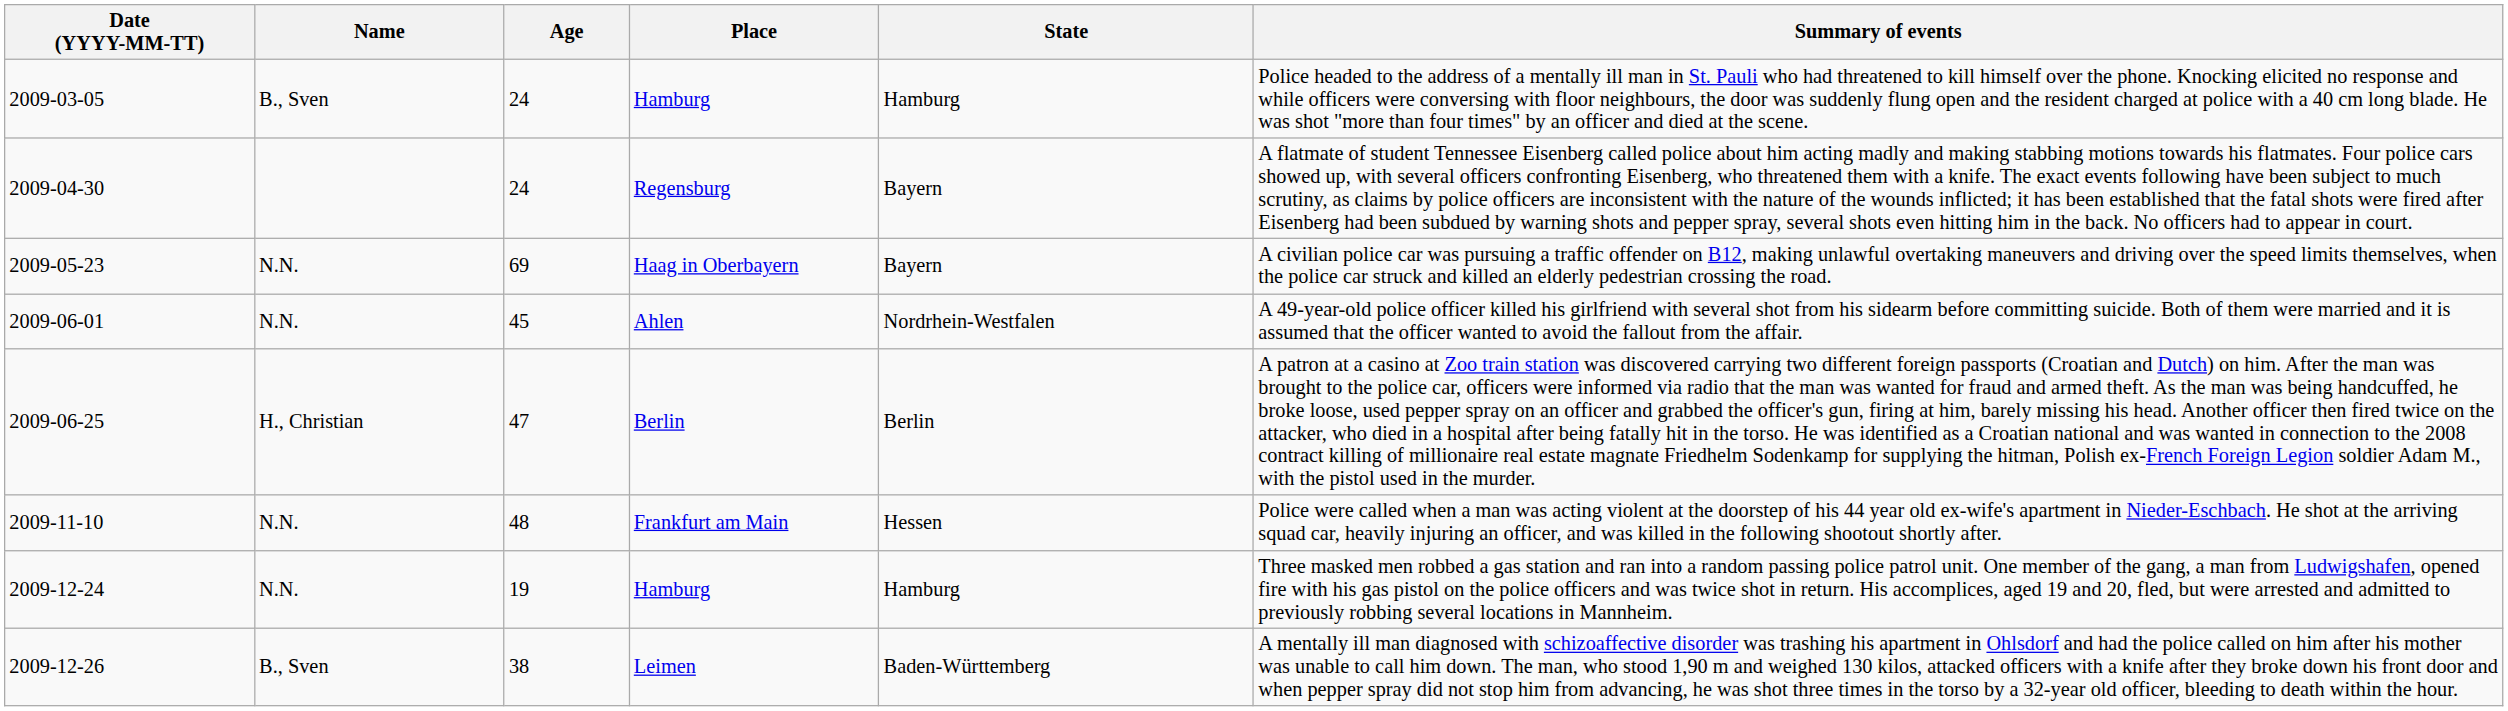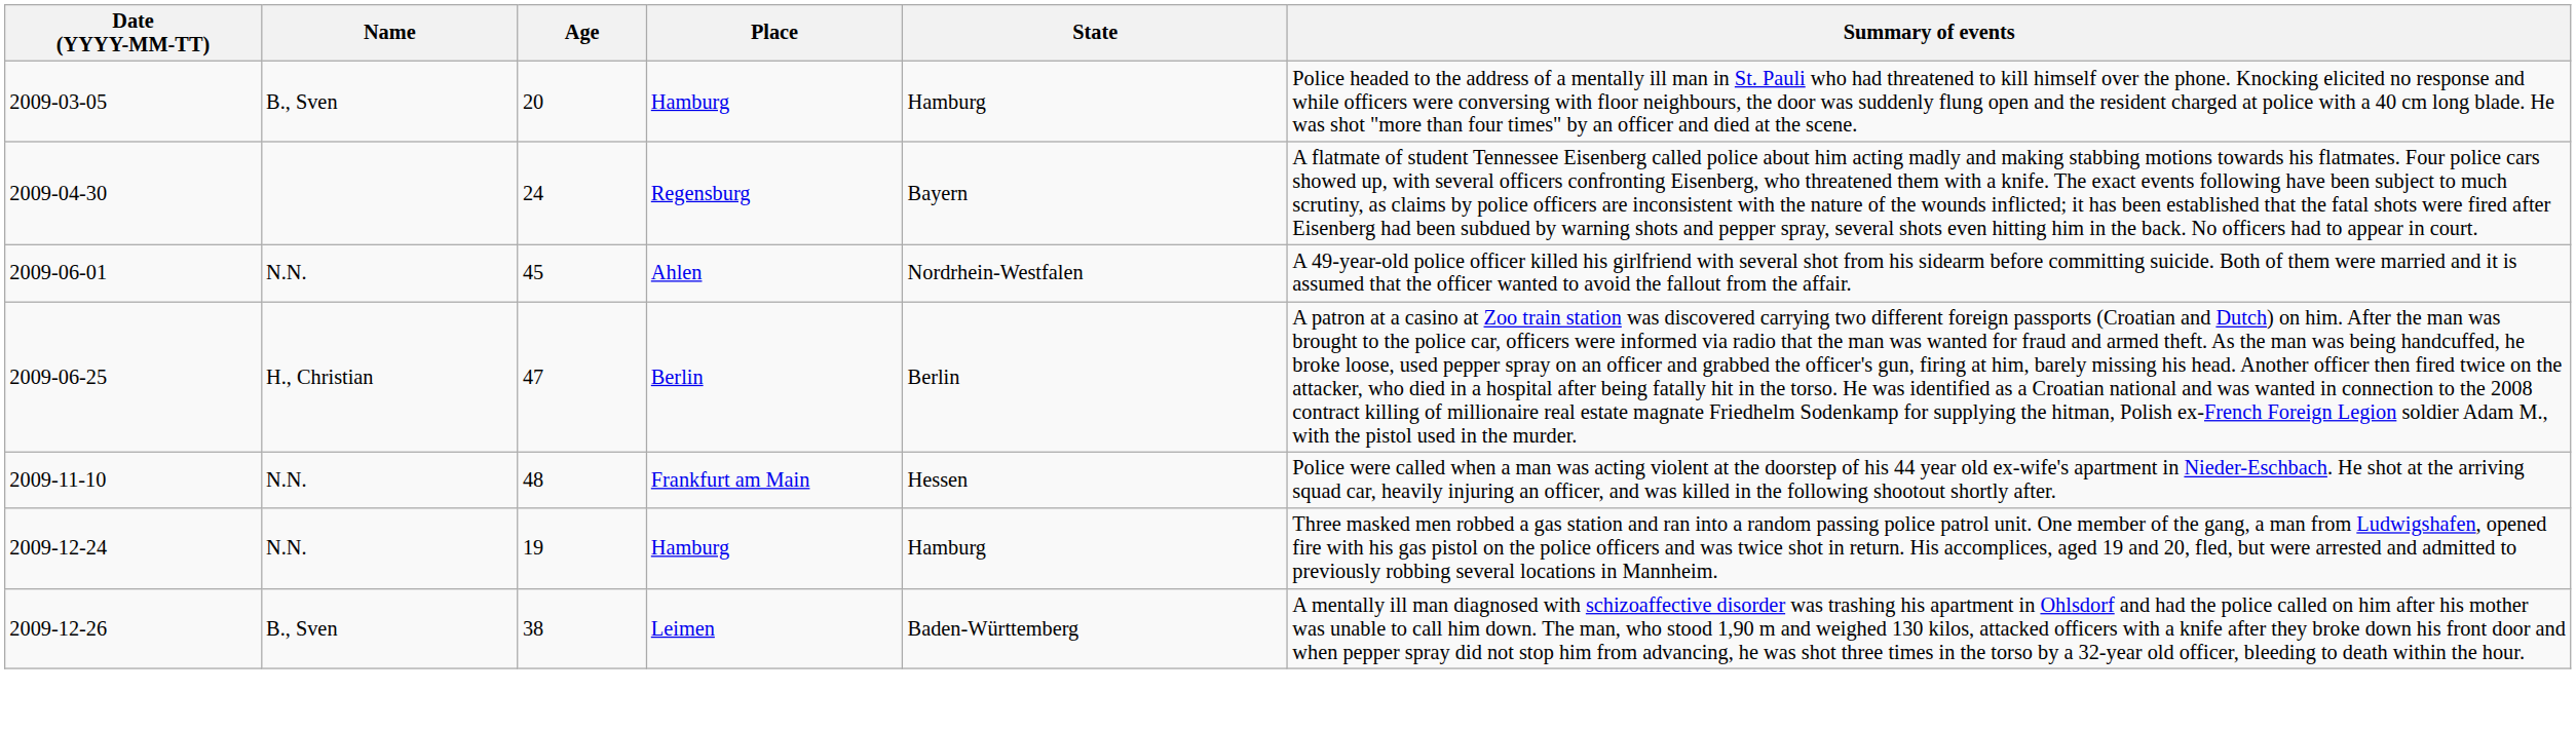 <table class="wikitable sortable static-row-numbers static-row-header-text">
 <tr>
 <th style="width:10%;">Date<br>(YYYY-MM-TT)</th>
 <th style="width:10%;">Name</th>
 <th style="width:5%;">Age</th>
 <th style="width:10%;">Place</th>
 <th style="width:15%;">State</th>
 <th style="width:50%;">Summary of events</th>
 </tr>
 <tr>
 <td>2009-03-05</td>
 <td>B., Sven</td>
-<td>24</td>
+<td>20</td>
 <td><a href='#'>Hamburg</a></td>
 <td>Hamburg</td>
 <td>Police headed to the address of a mentally ill man in <a href='#'>St. Pauli</a> who had threatened to kill himself over the phone. Knocking elicited no response and while officers were conversing with floor neighbours, the door was suddenly flung open and the resident charged at police with a 40 cm long blade. He was shot "more than four times" by an officer and died at the scene.</td>
 </tr>
 <tr>
 <td>2009-04-30</td>
 <td></td>
 <td>24</td>
 <td><a href='#'>Regensburg</a></td>
 <td>Bayern</td>
 <td>A flatmate of student Tennessee Eisenberg called police about him acting madly and making stabbing motions towards his flatmates. Four police cars showed up, with several officers confronting Eisenberg, who threatened them with a knife. The exact events following have been subject to much scrutiny, as claims by police officers are inconsistent with the nature of the wounds inflicted; it has been established that the fatal shots were fired after Eisenberg had been subdued by warning shots and pepper spray, several shots even hitting him in the back. No officers had to appear in court.</td>
-</tr>
-<tr>
-<td>2009-05-23</td>
-<td>N.N.</td>
-<td>69</td>
-<td><a href='#'>Haag in Oberbayern</a></td>
-<td>Bayern</td>
-<td>A civilian police car was pursuing a traffic offender on <a href='#'>B12</a>, making unlawful overtaking maneuvers and driving over the speed limits themselves, when the police car struck and killed an elderly pedestrian crossing the road.</td>
 </tr>
 <tr>
 <td>2009-06-01</td>
 <td>N.N.</td>
 <td>45</td>
 <td><a href='#'>Ahlen</a></td>
 <td>Nordrhein-Westfalen</td>
 <td>A 49-year-old police officer killed his girlfriend with several shot from his sidearm before committing suicide. Both of them were married and it is assumed that the officer wanted to avoid the fallout from the affair.</td>
 </tr>
 <tr>
 <td>2009-06-25</td>
 <td>H., Christian</td>
 <td>47</td>
 <td><a href='#'>Berlin</a></td>
 <td>Berlin</td>
 <td>A patron at a casino at <a href='#'>Zoo train station</a> was discovered carrying two different foreign passports (Croatian and <a href='#'>Dutch</a>) on him. After the man was brought to the police car, officers were informed via radio that the man was wanted for fraud and armed theft. As the man was being handcuffed, he broke loose, used pepper spray on an officer and grabbed the officer's gun, firing at him, barely missing his head. Another officer then fired twice on the attacker, who died in a hospital after being fatally hit in the torso. He was identified as a Croatian national and was wanted in connection to the 2008 contract killing of millionaire real estate magnate Friedhelm Sodenkamp for supplying the hitman, Polish ex-<a href='#'>French Foreign Legion</a> soldier Adam M., with the pistol used in the murder.</td>
 </tr>
 <tr>
 <td>2009-11-10</td>
 <td>N.N.</td>
 <td>48</td>
 <td><a href='#'>Frankfurt am Main</a></td>
 <td>Hessen</td>
 <td>Police were called when a man was acting violent at the doorstep of his 44 year old ex-wife's apartment in <a href='#'>Nieder-Eschbach</a>. He shot at the arriving squad car, heavily injuring an officer, and was killed in the following shootout shortly after.</td>
 </tr>
 <tr>
 <td>2009-12-24</td>
 <td>N.N.</td>
 <td>19</td>
 <td><a href='#'>Hamburg</a></td>
 <td>Hamburg</td>
 <td>Three masked men robbed a gas station and ran into a random passing police patrol unit. One member of the gang, a man from <a href='#'>Ludwigshafen</a>, opened fire with his gas pistol on the police officers and was twice shot in return. His accomplices, aged 19 and 20, fled, but were arrested and admitted to previously robbing several locations in Mannheim.</td>
 </tr>
 <tr>
 <td>2009-12-26</td>
 <td>B., Sven</td>
 <td>38</td>
 <td><a href='#'>Leimen</a></td>
 <td>Baden-Württemberg</td>
 <td>A mentally ill man diagnosed with <a href='#'>schizoaffective disorder</a> was trashing his apartment in <a href='#'>Ohlsdorf</a> and had the police called on him after his mother was unable to call him down. The man, who stood 1,90 m and weighed 130 kilos, attacked officers with a knife after they broke down his front door and when pepper spray did not stop him from advancing, he was shot three times in the torso by a 32-year old officer, bleeding to death within the hour.</td>
 </tr>
 </table>
